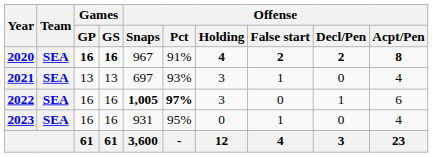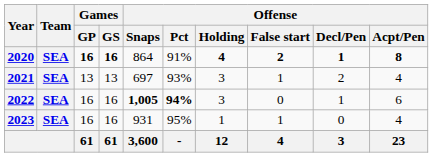 <table class="wikitable" style="text-align:center;">
 <tr>
 <th rowspan="2">Year</th>
 <th rowspan="2">Team</th>
 <th colspan="2">Games</th>
 <th colspan="8">Offense</th>
 </tr>
 <tr>
 <th>GP</th>
 <th>GS</th>
 <th>Snaps</th>
 <th>Pct</th>
 <th>Holding</th>
 <th>False start</th>
 <th>Decl/Pen</th>
 <th>Acpt/Pen</th>
 </tr>
 <tr>
 <th><a href='#'>2020</a></th>
 <th><a href='#'>SEA</a></th>
 <td><strong>16</strong></td>
 <td><strong>16</strong></td>
-<td>967</td>
+<td>864</td>
 <td>91%</td>
 <td><strong>4</strong></td>
 <td><strong>2</strong></td>
-<td><strong>2</strong></td>
+<td><strong>1</strong></td>
 <td><strong>8</strong></td>
 </tr>
 <tr>
 <th><a href='#'>2021</a></th>
 <th><a href='#'>SEA</a></th>
 <td>13</td>
 <td>13</td>
 <td>697</td>
 <td>93%</td>
 <td>3</td>
 <td>1</td>
-<td>0</td>
+<td>2</td>
 <td>4</td>
 </tr>
 <tr>
 <th><a href='#'>2022</a></th>
 <th><a href='#'>SEA</a></th>
 <td>16</td>
 <td>16</td>
 <td><strong>1,005</strong></td>
-<td><strong>97%</strong></td>
+<td><strong>94%</strong></td>
 <td>3</td>
 <td>0</td>
 <td>1</td>
 <td>6</td>
 </tr>
 <tr>
 <th><a href='#'>2023</a></th>
 <th><a href='#'>SEA</a></th>
 <td>16</td>
 <td>16</td>
 <td>931</td>
 <td>95%</td>
-<td>0</td>
+<td>1</td>
 <td>1</td>
 <td>0</td>
 <td>4</td>
 </tr>
 <tr>
 <th colspan="2"></th>
 <th>61</th>
 <th>61</th>
 <th>3,600</th>
 <th>-</th>
 <th>12</th>
 <th>4</th>
 <th>3</th>
 <th>23</th>
 </tr>
 </table>
